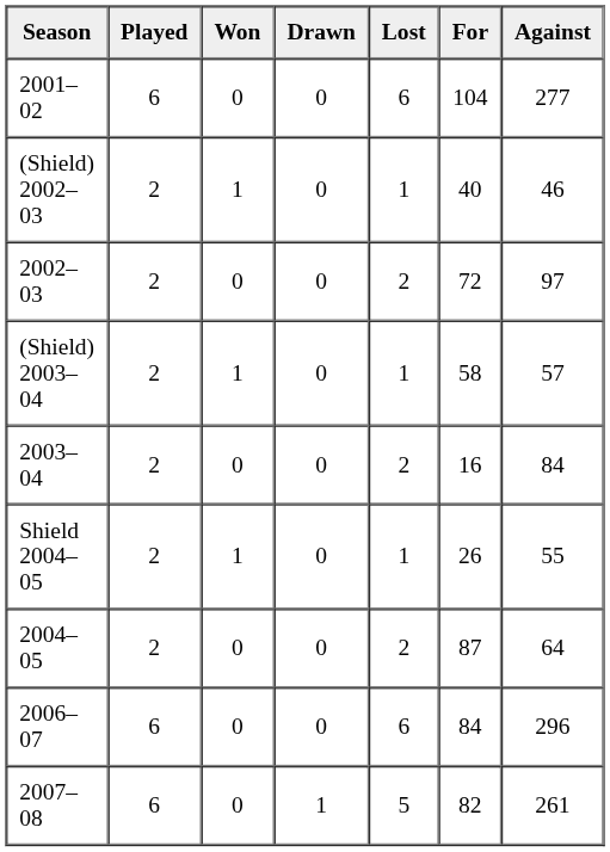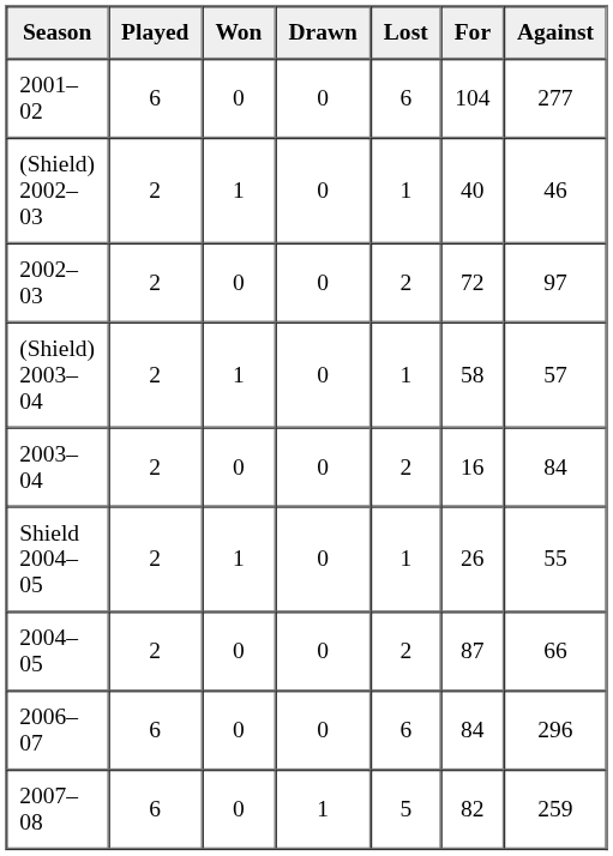 <table border=1 cellpadding=8 cellspacing=0>
 <tr>
 <th bgcolor="#efefef" width="20">Season</th>
 <th bgcolor="#efefef" width="20">Played</th>
 <th bgcolor="#efefef" width="20">Won</th>
 <th bgcolor="#efefef" width="20">Drawn</th>
 <th bgcolor="#efefef" width="20">Lost</th>
 <th bgcolor="#efefef" width="20">For</th>
 <th bgcolor="#efefef" width="20">Against</th>
 </tr>
 <tr align=center>
 <td align=left>2001–02</td>
 <td>6</td>
 <td>0</td>
 <td>0</td>
 <td>6</td>
 <td>104</td>
 <td>277</td>
 </tr>
 <tr align=center>
 <td align=left>(Shield) 2002–03</td>
 <td>2</td>
 <td>1</td>
 <td>0</td>
 <td>1</td>
 <td>40</td>
 <td>46</td>
 </tr>
 <tr align=center>
 <td align=left>2002–03</td>
 <td>2</td>
 <td>0</td>
 <td>0</td>
 <td>2</td>
 <td>72</td>
 <td>97</td>
 </tr>
 <tr align=center>
 <td align=left>(Shield) 2003–04</td>
 <td>2</td>
 <td>1</td>
 <td>0</td>
 <td>1</td>
 <td>58</td>
 <td>57</td>
 </tr>
 <tr align=center>
 <td align=left>2003–04</td>
 <td>2</td>
 <td>0</td>
 <td>0</td>
 <td>2</td>
 <td>16</td>
 <td>84</td>
 </tr>
 <tr align=center>
 <td align=left>Shield 2004–05</td>
 <td>2</td>
 <td>1</td>
 <td>0</td>
 <td>1</td>
 <td>26</td>
 <td>55</td>
 </tr>
 <tr align=center>
 <td align=left>2004–05</td>
 <td>2</td>
 <td>0</td>
 <td>0</td>
 <td>2</td>
 <td>87</td>
-<td>64</td>
+<td>66</td>
 </tr>
 <tr align=center>
 <td align=left>2006–07</td>
 <td>6</td>
 <td>0</td>
 <td>0</td>
 <td>6</td>
 <td>84</td>
 <td>296</td>
 </tr>
 <tr align=center>
 <td align=left>2007–08</td>
 <td>6</td>
 <td>0</td>
 <td>1</td>
 <td>5</td>
 <td>82</td>
-<td>261</td>
+<td>259</td>
 </tr>
 </table>
